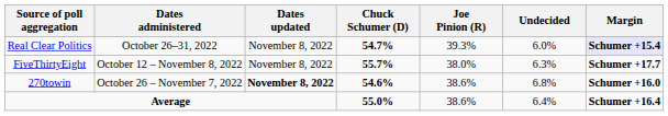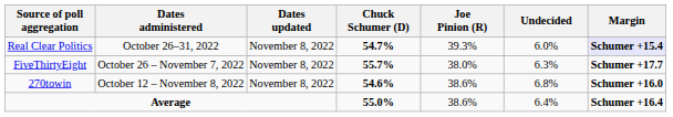 <table class="wikitable sortable" style="text-align:center;font-size:90%;line-height:17px">
 <tr>
 <th>Source of poll<br>aggregation</th>
 <th>Dates<br>administered</th>
 <th>Dates<br>updated</th>
 <th style="width:100px;">Chuck<br>Schumer (D)</th>
 <th style="width:100px;">Joe<br>Pinion (R)</th>
 <th style="width:100px;">Undecided<br></th>
 <th>Margin</th>
 </tr>
 <tr>
 <td><a href='#'>Real Clear Politics</a></td>
 <td>October 26–31, 2022</td>
 <td>November 8, 2022</td>
 <td><strong>54.7%</strong></td>
 <td>39.3%</td>
 <td>6.0%</td>
 <td style="background: lavender;"><strong>Schumer +15.4</strong></td>
 </tr>
 <tr>
 <td><a href='#'>FiveThirtyEight</a></td>
-<td>October 12 – November 8, 2022</td>
+<td>October 26 – November 7, 2022</td>
 <td>November 8, 2022</td>
 <td><strong>55.7%</strong></td>
 <td>38.0%</td>
 <td>6.3%</td>
 <td><strong>Schumer +17.7</strong></td>
 </tr>
 <tr>
 <td><a href='#'>270towin</a></td>
-<td>October 26 – November 7, 2022</td>
-<td><strong>November 8, 2022</strong></td>
+<td>October 12 – November 8, 2022</td>
+<td>November 8, 2022</td>
 <td><strong>54.6%</strong></td>
 <td>38.6%</td>
 <td>6.8%</td>
 <td><strong>Schumer +16.0</strong></td>
 </tr>
 <tr>
 <td colspan="3"><strong>Average</strong></td>
 <td><strong>55.0%</strong></td>
 <td>38.6%</td>
 <td>6.4%</td>
 <td><strong>Schumer +16.4</strong></td>
 </tr>
 </table>
